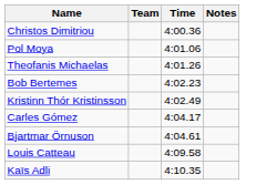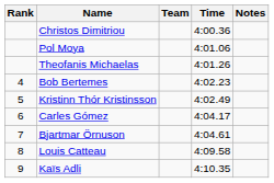 <table class="wikitable sortable" style="text-align:center">
 <tr>
+<th>Rank</th>
 <th>Name</th>
 <th>Team</th>
 <th>Time</th>
 <th>Notes</th>
 </tr>
 <tr>
+<td></td>
 <td align="left"><a href='#'>Christos Dimitriou</a></td>
 <td align=left></td>
 <td>4:00.36</td>
 <td></td>
 </tr>
 <tr>
+<td></td>
 <td align="left"><a href='#'>Pol Moya</a></td>
 <td align=left></td>
 <td>4:01.06</td>
 <td></td>
 </tr>
 <tr>
+<td></td>
 <td align="left"><a href='#'>Theofanis Michaelas</a></td>
 <td align=left></td>
 <td>4:01.26</td>
 <td></td>
 </tr>
 <tr>
+<td>4</td>
 <td align="left"><a href='#'>Bob Bertemes</a></td>
 <td align=left></td>
 <td>4:02.23</td>
 <td></td>
 </tr>
 <tr>
+<td>5</td>
 <td align="left"><a href='#'>Kristinn Thór Kristinsson</a></td>
 <td align=left></td>
 <td>4:02.49</td>
 <td></td>
 </tr>
 <tr>
+<td>6</td>
 <td align="left"><a href='#'>Carles Gómez</a></td>
 <td align=left></td>
 <td>4:04.17</td>
 <td></td>
 </tr>
 <tr>
+<td>7</td>
 <td align="left"><a href='#'>Bjartmar Örnuson</a></td>
 <td align=left></td>
 <td>4:04.61</td>
 <td></td>
 </tr>
 <tr>
+<td>8</td>
 <td align="left"><a href='#'>Louis Catteau</a></td>
 <td align=left></td>
 <td>4:09.58</td>
 <td></td>
 </tr>
 <tr>
+<td>9</td>
 <td align="left"><a href='#'>Kaïs Adli</a></td>
 <td align=left></td>
 <td>4:10.35</td>
 <td></td>
 </tr>
 </table>
